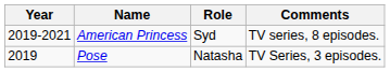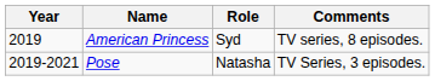 <table class="wikitable">
 <tr>
 <th>Year</th>
 <th>Name</th>
 <th>Role</th>
 <th>Comments</th>
 </tr>
 <tr>
-<td>2019-2021</td>
+<td>2019</td>
 <td><a href='#'><em>American Princess</em></a></td>
 <td>Syd</td>
 <td>TV  series, 8 episodes.</td>
 </tr>
 <tr>
-<td>2019</td>
+<td>2019-2021</td>
 <td><a href='#'><em>Pose</em></a></td>
 <td>Natasha</td>
 <td>TV Series, 3 episodes.</td>
 </tr>
 </table>
